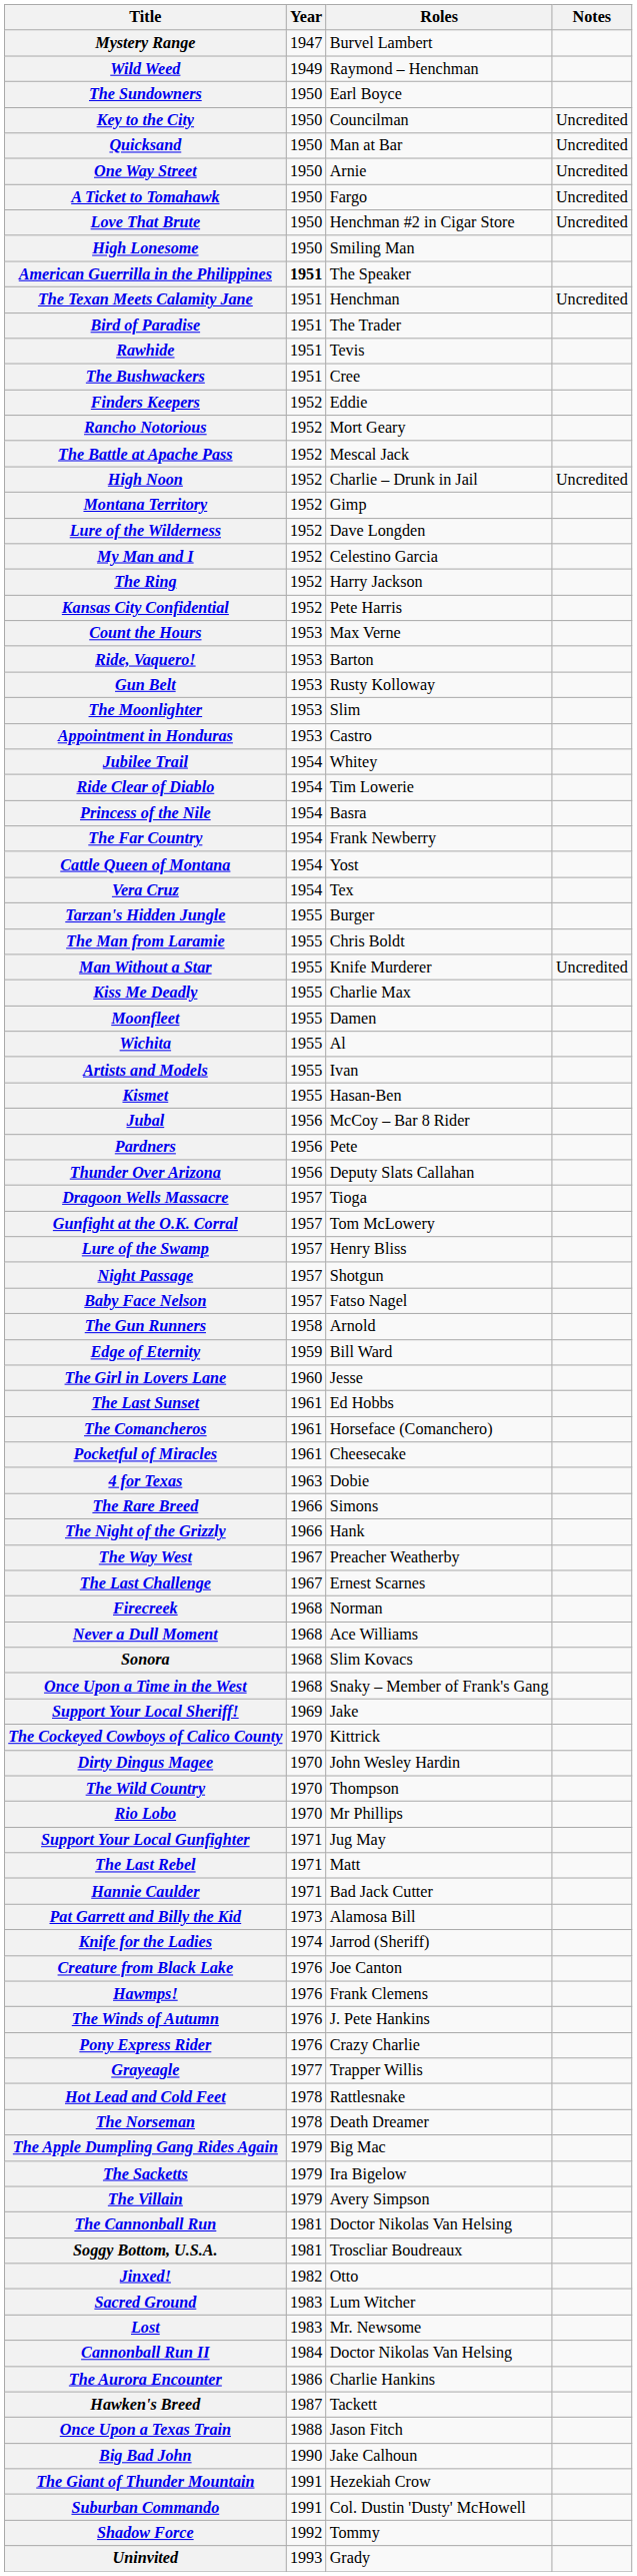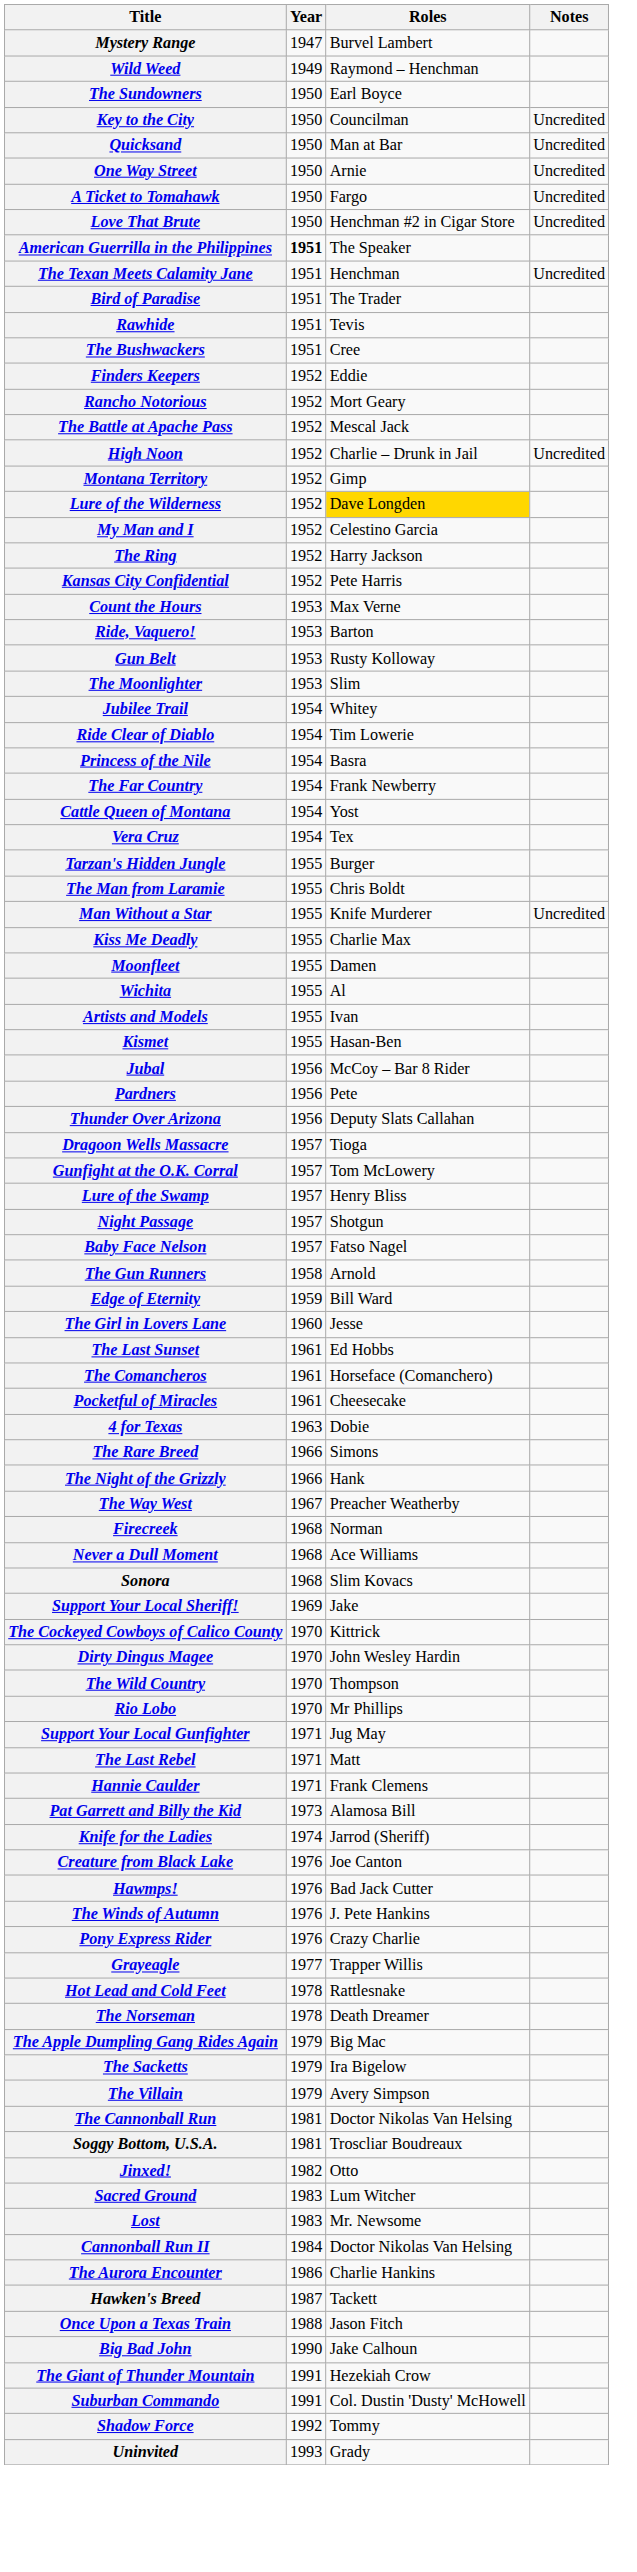 <table class="wikitable sortable plainrowheaders">
 <tr>
 <th scope="col">Title</th>
 <th scope="col">Year</th>
 <th scope="col">Roles</th>
 <th scope="col">Notes</th>
 </tr>
 <tr>
 <th scope="row"><em>Mystery Range</em></th>
 <td>1947</td>
 <td>Burvel Lambert</td>
 <td></td>
 </tr>
 <tr>
 <th scope="row"><em><a href='#'>Wild Weed</a></em></th>
 <td>1949</td>
 <td>Raymond – Henchman</td>
 <td></td>
 </tr>
 <tr>
 <th scope="row"><em><a href='#'>The Sundowners</a></em></th>
 <td>1950</td>
 <td>Earl Boyce</td>
 <td></td>
 </tr>
 <tr>
 <th scope="row"><em><a href='#'>Key to the City</a></em></th>
 <td>1950</td>
 <td>Councilman</td>
 <td>Uncredited</td>
 </tr>
 <tr>
 <th scope="row"><em><a href='#'>Quicksand</a></em></th>
 <td>1950</td>
 <td>Man at Bar</td>
 <td>Uncredited</td>
 </tr>
 <tr>
 <th scope="row"><em><a href='#'>One Way Street</a></em></th>
 <td>1950</td>
 <td>Arnie</td>
 <td>Uncredited</td>
 </tr>
 <tr>
 <th scope="row"><em><a href='#'>A Ticket to Tomahawk</a></em></th>
 <td>1950</td>
 <td>Fargo</td>
 <td>Uncredited</td>
 </tr>
 <tr>
 <th scope="row"><em><a href='#'>Love That Brute</a></em></th>
 <td>1950</td>
 <td>Henchman #2 in Cigar Store</td>
 <td>Uncredited</td>
-</tr>
-<tr>
-<th scope="row"><em><a href='#'>High Lonesome</a></em></th>
-<td>1950</td>
-<td>Smiling Man</td>
-<td></td>
 </tr>
 <tr>
 <th scope="row"><em><a href='#'>American Guerrilla in the Philippines</a></em></th>
 <td><strong>1951</strong></td>
 <td>The Speaker</td>
 <td></td>
 </tr>
 <tr>
 <th scope="row"><em><a href='#'>The Texan Meets Calamity Jane</a></em></th>
 <td>1951</td>
 <td>Henchman</td>
 <td>Uncredited</td>
 </tr>
 <tr>
 <th scope="row"><em><a href='#'>Bird of Paradise</a></em></th>
 <td>1951</td>
 <td>The Trader</td>
 <td></td>
 </tr>
 <tr>
 <th scope="row"><em><a href='#'>Rawhide</a></em></th>
 <td>1951</td>
 <td>Tevis</td>
 <td></td>
 </tr>
 <tr>
 <th scope="row"><em><a href='#'>The Bushwackers</a></em></th>
 <td>1951</td>
 <td>Cree</td>
 <td></td>
 </tr>
 <tr>
 <th scope="row"><em><a href='#'>Finders Keepers</a></em></th>
 <td>1952</td>
 <td>Eddie</td>
 <td></td>
 </tr>
 <tr>
 <th scope="row"><em><a href='#'>Rancho Notorious</a></em></th>
 <td>1952</td>
 <td>Mort Geary</td>
 <td></td>
 </tr>
 <tr>
 <th scope="row"><em><a href='#'>The Battle at Apache Pass</a></em></th>
 <td>1952</td>
 <td>Mescal Jack</td>
 <td></td>
 </tr>
 <tr>
 <th scope="row"><em><a href='#'>High Noon</a></em></th>
 <td>1952</td>
 <td>Charlie – Drunk in Jail</td>
 <td>Uncredited</td>
 </tr>
 <tr>
 <th scope="row"><em><a href='#'>Montana Territory</a></em></th>
 <td>1952</td>
 <td>Gimp</td>
 <td></td>
 </tr>
 <tr>
 <th scope="row"><em><a href='#'>Lure of the Wilderness</a></em></th>
 <td>1952</td>
-<td>Dave Longden</td>
+<td style="background: gold;">Dave Longden</td>
 <td></td>
 </tr>
 <tr>
 <th scope="row"><em><a href='#'>My Man and I</a></em></th>
 <td>1952</td>
 <td>Celestino Garcia</td>
 <td></td>
 </tr>
 <tr>
 <th scope="row"><em><a href='#'>The Ring</a></em></th>
 <td>1952</td>
 <td>Harry Jackson</td>
 <td></td>
 </tr>
 <tr>
 <th scope="row"><em><a href='#'>Kansas City Confidential</a></em></th>
 <td>1952</td>
 <td>Pete Harris</td>
 <td></td>
 </tr>
 <tr>
 <th scope="row"><em><a href='#'>Count the Hours</a></em></th>
 <td>1953</td>
 <td>Max Verne</td>
 <td></td>
 </tr>
 <tr>
 <th scope="row"><em><a href='#'>Ride, Vaquero!</a></em></th>
 <td>1953</td>
 <td>Barton</td>
 <td></td>
 </tr>
 <tr>
 <th scope="row"><em><a href='#'>Gun Belt</a></em></th>
 <td>1953</td>
 <td>Rusty Kolloway</td>
 <td></td>
 </tr>
 <tr>
 <th scope="row"><em><a href='#'>The Moonlighter</a></em></th>
 <td>1953</td>
 <td>Slim</td>
-<td></td>
-</tr>
-<tr>
-<th scope="row"><em><a href='#'>Appointment in Honduras</a></em></th>
-<td>1953</td>
-<td>Castro</td>
 <td></td>
 </tr>
 <tr>
 <th scope="row"><em><a href='#'>Jubilee Trail</a></em></th>
 <td>1954</td>
 <td>Whitey</td>
 <td></td>
 </tr>
 <tr>
 <th scope="row"><em><a href='#'>Ride Clear of Diablo</a></em></th>
 <td>1954</td>
 <td>Tim Lowerie</td>
 <td></td>
 </tr>
 <tr>
 <th scope="row"><em><a href='#'>Princess of the Nile</a></em></th>
 <td>1954</td>
 <td>Basra</td>
 <td></td>
 </tr>
 <tr>
 <th scope="row"><em><a href='#'>The Far Country</a></em></th>
 <td>1954</td>
 <td>Frank Newberry</td>
 <td></td>
 </tr>
 <tr>
 <th scope="row"><em><a href='#'>Cattle Queen of Montana</a></em></th>
 <td>1954</td>
 <td>Yost</td>
 <td></td>
 </tr>
 <tr>
 <th scope="row"><em><a href='#'>Vera Cruz</a></em></th>
 <td>1954</td>
 <td>Tex</td>
 <td></td>
 </tr>
 <tr>
 <th scope="row"><em><a href='#'>Tarzan's Hidden Jungle</a></em></th>
 <td>1955</td>
 <td>Burger</td>
 <td></td>
 </tr>
 <tr>
 <th scope="row"><em><a href='#'>The Man from Laramie</a></em></th>
 <td>1955</td>
 <td>Chris Boldt</td>
 <td></td>
 </tr>
 <tr>
 <th scope="row"><em><a href='#'>Man Without a Star</a></em></th>
 <td>1955</td>
 <td>Knife Murderer</td>
 <td>Uncredited</td>
 </tr>
 <tr>
 <th scope="row"><em><a href='#'>Kiss Me Deadly</a></em></th>
 <td>1955</td>
 <td>Charlie Max</td>
 <td></td>
 </tr>
 <tr>
 <th scope="row"><em><a href='#'>Moonfleet</a></em></th>
 <td>1955</td>
 <td>Damen</td>
 <td></td>
 </tr>
 <tr>
 <th scope="row"><em><a href='#'>Wichita</a></em></th>
 <td>1955</td>
 <td>Al</td>
 <td></td>
 </tr>
 <tr>
 <th scope="row"><em><a href='#'>Artists and Models</a></em></th>
 <td>1955</td>
 <td>Ivan</td>
 <td></td>
 </tr>
 <tr>
 <th scope="row"><em><a href='#'>Kismet</a></em></th>
 <td>1955</td>
 <td>Hasan-Ben</td>
 <td></td>
 </tr>
 <tr>
 <th scope="row"><em><a href='#'>Jubal</a></em></th>
 <td>1956</td>
 <td>McCoy – Bar 8 Rider</td>
 <td></td>
 </tr>
 <tr>
 <th scope="row"><em><a href='#'>Pardners</a></em></th>
 <td>1956</td>
 <td>Pete</td>
 <td></td>
 </tr>
 <tr>
 <th scope="row"><em><a href='#'>Thunder Over Arizona</a></em></th>
 <td>1956</td>
 <td>Deputy Slats Callahan</td>
 <td></td>
 </tr>
 <tr>
 <th scope="row"><em><a href='#'>Dragoon Wells Massacre</a></em></th>
 <td>1957</td>
 <td>Tioga</td>
 <td></td>
 </tr>
 <tr>
 <th scope="row"><em><a href='#'>Gunfight at the O.K. Corral</a></em></th>
 <td>1957</td>
 <td>Tom McLowery</td>
 <td></td>
 </tr>
 <tr>
 <th scope="row"><em><a href='#'>Lure of the Swamp</a></em></th>
 <td>1957</td>
 <td>Henry Bliss</td>
 <td></td>
 </tr>
 <tr>
 <th scope="row"><em><a href='#'>Night Passage</a></em></th>
 <td>1957</td>
 <td>Shotgun</td>
 <td></td>
 </tr>
 <tr>
 <th scope="row"><em><a href='#'>Baby Face Nelson</a></em></th>
 <td>1957</td>
 <td>Fatso Nagel</td>
 <td></td>
 </tr>
 <tr>
 <th scope="row"><em><a href='#'>The Gun Runners</a></em></th>
 <td>1958</td>
 <td>Arnold</td>
 <td></td>
 </tr>
 <tr>
 <th scope="row"><em><a href='#'>Edge of Eternity</a></em></th>
 <td>1959</td>
 <td>Bill Ward</td>
 <td></td>
 </tr>
 <tr>
 <th scope="row"><em><a href='#'>The Girl in Lovers Lane</a></em></th>
 <td>1960</td>
 <td>Jesse</td>
 <td></td>
 </tr>
 <tr>
 <th scope="row"><em><a href='#'>The Last Sunset</a></em></th>
 <td>1961</td>
 <td>Ed Hobbs</td>
 <td></td>
 </tr>
 <tr>
 <th scope="row"><em><a href='#'>The Comancheros</a></em></th>
 <td>1961</td>
 <td>Horseface (Comanchero)</td>
 <td></td>
 </tr>
 <tr>
 <th scope="row"><em><a href='#'>Pocketful of Miracles</a></em></th>
 <td>1961</td>
 <td>Cheesecake</td>
 <td></td>
 </tr>
 <tr>
 <th scope="row"><em><a href='#'>4 for Texas</a></em></th>
 <td>1963</td>
 <td>Dobie</td>
 <td></td>
 </tr>
 <tr>
 <th scope="row"><em><a href='#'>The Rare Breed</a></em></th>
 <td>1966</td>
 <td>Simons</td>
 <td></td>
 </tr>
 <tr>
 <th scope="row"><em><a href='#'>The Night of the Grizzly</a></em></th>
 <td>1966</td>
 <td>Hank</td>
 <td></td>
 </tr>
 <tr>
 <th scope="row"><em><a href='#'>The Way West</a></em></th>
 <td>1967</td>
 <td>Preacher Weatherby</td>
 <td></td>
 </tr>
 <tr>
-<th scope="row"><em><a href='#'>The Last Challenge</a></em></th>
-<td>1967</td>
-<td>Ernest Scarnes</td>
-<td></td>
-</tr>
-<tr>
 <th scope="row"><em><a href='#'>Firecreek</a></em></th>
 <td>1968</td>
 <td>Norman</td>
 <td></td>
 </tr>
 <tr>
 <th scope="row"><em><a href='#'>Never a Dull Moment</a></em></th>
 <td>1968</td>
 <td>Ace Williams</td>
 <td></td>
 </tr>
 <tr>
 <th scope="row"><em>Sonora</em></th>
 <td>1968</td>
 <td>Slim Kovacs</td>
-<td></td>
-</tr>
-<tr>
-<th scope="row"><em><a href='#'>Once Upon a Time in the West</a></em></th>
-<td>1968</td>
-<td>Snaky – Member of Frank's Gang</td>
 <td></td>
 </tr>
 <tr>
 <th scope="row"><em><a href='#'>Support Your Local Sheriff!</a></em></th>
 <td>1969</td>
 <td>Jake</td>
 <td></td>
 </tr>
 <tr>
 <th scope="row"><em><a href='#'>The Cockeyed Cowboys of Calico County</a></em></th>
 <td>1970</td>
 <td>Kittrick</td>
 <td></td>
 </tr>
 <tr>
 <th scope="row"><em><a href='#'>Dirty Dingus Magee</a></em></th>
 <td>1970</td>
 <td>John Wesley Hardin</td>
 <td></td>
 </tr>
 <tr>
 <th scope="row"><em><a href='#'>The Wild Country</a></em></th>
 <td>1970</td>
 <td>Thompson</td>
 <td></td>
 </tr>
 <tr>
 <th scope="row"><em><a href='#'>Rio Lobo</a></em></th>
 <td>1970</td>
 <td>Mr Phillips</td>
 <td></td>
 </tr>
 <tr>
 <th scope="row"><em><a href='#'>Support Your Local Gunfighter</a></em></th>
 <td>1971</td>
 <td>Jug May</td>
 <td></td>
 </tr>
 <tr>
 <th scope="row"><em><a href='#'>The Last Rebel</a></em></th>
 <td>1971</td>
 <td>Matt</td>
 <td></td>
 </tr>
 <tr>
 <th scope="row"><em><a href='#'>Hannie Caulder</a></em></th>
 <td>1971</td>
-<td>Bad Jack Cutter</td>
+<td>Frank Clemens</td>
 <td></td>
 </tr>
 <tr>
 <th scope="row"><em><a href='#'>Pat Garrett and Billy the Kid</a></em></th>
 <td>1973</td>
 <td>Alamosa Bill</td>
 <td></td>
 </tr>
 <tr>
 <th scope="row"><em><a href='#'>Knife for the Ladies</a></em></th>
 <td>1974</td>
 <td>Jarrod (Sheriff)</td>
 <td></td>
 </tr>
 <tr>
 <th scope="row"><em><a href='#'>Creature from Black Lake</a></em></th>
 <td>1976</td>
 <td>Joe Canton</td>
 <td></td>
 </tr>
 <tr>
 <th scope="row"><em><a href='#'>Hawmps!</a></em></th>
 <td>1976</td>
-<td>Frank Clemens</td>
+<td>Bad Jack Cutter</td>
 <td></td>
 </tr>
 <tr>
 <th scope="row"><em><a href='#'>The Winds of Autumn</a></em></th>
 <td>1976</td>
 <td>J. Pete Hankins</td>
 <td></td>
 </tr>
 <tr>
 <th scope="row"><em><a href='#'>Pony Express Rider</a></em></th>
 <td>1976</td>
 <td>Crazy Charlie</td>
 <td></td>
 </tr>
 <tr>
 <th scope="row"><em><a href='#'>Grayeagle</a></em></th>
 <td>1977</td>
 <td>Trapper Willis</td>
 <td></td>
 </tr>
 <tr>
 <th scope="row"><em><a href='#'>Hot Lead and Cold Feet</a></em></th>
 <td>1978</td>
 <td>Rattlesnake</td>
 <td></td>
 </tr>
 <tr>
 <th scope="row"><em><a href='#'>The Norseman</a></em></th>
 <td>1978</td>
 <td>Death Dreamer</td>
 <td></td>
 </tr>
 <tr>
 <th scope="row"><em><a href='#'>The Apple Dumpling Gang Rides Again</a></em></th>
 <td>1979</td>
 <td>Big Mac</td>
 <td></td>
 </tr>
 <tr>
 <th scope="row"><em><a href='#'>The Sacketts</a></em></th>
 <td>1979</td>
 <td>Ira Bigelow</td>
 <td></td>
 </tr>
 <tr>
 <th scope="row"><em><a href='#'>The Villain</a></em></th>
 <td>1979</td>
 <td>Avery Simpson</td>
 <td></td>
 </tr>
 <tr>
 <th scope="row"><em><a href='#'>The Cannonball Run</a></em></th>
 <td>1981</td>
 <td>Doctor Nikolas Van Helsing</td>
 <td></td>
 </tr>
 <tr>
 <th scope="row"><em>Soggy Bottom, U.S.A.</em></th>
 <td>1981</td>
 <td>Troscliar Boudreaux</td>
 <td></td>
 </tr>
 <tr>
 <th scope="row"><em><a href='#'>Jinxed!</a></em></th>
 <td>1982</td>
 <td>Otto</td>
 <td></td>
 </tr>
 <tr>
 <th scope="row"><em><a href='#'>Sacred Ground</a></em></th>
 <td>1983</td>
 <td>Lum Witcher</td>
 <td></td>
 </tr>
 <tr>
 <th scope="row"><em><a href='#'>Lost</a></em></th>
 <td>1983</td>
 <td>Mr. Newsome</td>
 <td></td>
 </tr>
 <tr>
 <th scope="row"><em><a href='#'>Cannonball Run II</a></em></th>
 <td>1984</td>
 <td>Doctor Nikolas Van Helsing</td>
 <td></td>
 </tr>
 <tr>
 <th scope="row"><em><a href='#'>The Aurora Encounter</a></em></th>
 <td>1986</td>
 <td>Charlie Hankins</td>
 <td></td>
 </tr>
 <tr>
 <th scope="row"><em>Hawken's Breed</em></th>
 <td>1987</td>
 <td>Tackett</td>
 <td></td>
 </tr>
 <tr>
 <th scope="row"><em><a href='#'>Once Upon a Texas Train</a></em></th>
 <td>1988</td>
 <td>Jason Fitch</td>
 <td></td>
 </tr>
 <tr>
 <th scope="row"><em><a href='#'>Big Bad John</a></em></th>
 <td>1990</td>
 <td>Jake Calhoun</td>
 <td></td>
 </tr>
 <tr>
 <th scope="row"><em><a href='#'>The Giant of Thunder Mountain</a></em></th>
 <td>1991</td>
 <td>Hezekiah Crow</td>
 <td></td>
 </tr>
 <tr>
 <th scope="row"><em><a href='#'>Suburban Commando</a></em></th>
 <td>1991</td>
 <td>Col. Dustin 'Dusty' McHowell</td>
 <td></td>
 </tr>
 <tr>
 <th scope="row"><em><a href='#'>Shadow Force</a></em></th>
 <td>1992</td>
 <td>Tommy</td>
 <td></td>
 </tr>
 <tr>
 <th scope="row"><em>Uninvited</em></th>
 <td>1993</td>
 <td>Grady</td>
 <td></td>
 </tr>
 </table>
